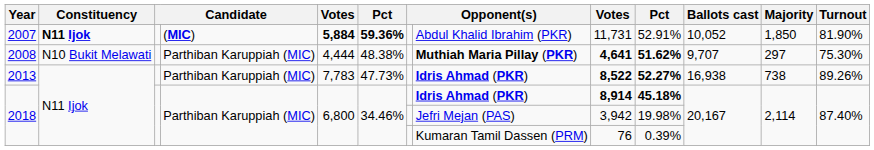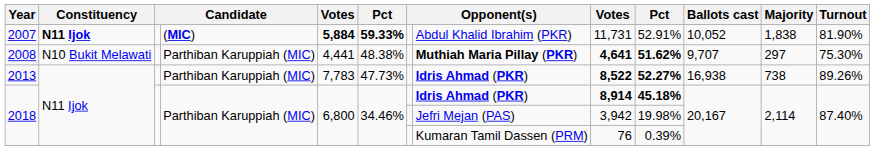 <table class="wikitable" style="margin:0.5em ; font-size:95%">
 <tr>
 <th>Year</th>
 <th>Constituency</th>
 <th colspan=2>Candidate</th>
 <th>Votes</th>
 <th>Pct</th>
 <th colspan=2>Opponent(s)</th>
 <th>Votes</th>
 <th>Pct</th>
 <th>Ballots cast</th>
 <th>Majority</th>
 <th>Turnout</th>
 </tr>
 <tr>
 <td><a href='#'>2007</a></td>
 <td><strong>N11 <a href='#'>Ijok</a></strong></td>
 <td></td>
 <td> (<a href='#'><strong>MIC</strong></a>)</td>
 <td align="right"><strong>5,884</strong></td>
-<td><strong>59.36%</strong></td>
+<td><strong>59.33%</strong></td>
 <td></td>
 <td><a href='#'>Abdul Khalid Ibrahim</a> (<a href='#'>PKR</a>)</td>
 <td align="right">11,731</td>
 <td>52.91%</td>
 <td>10,052</td>
-<td>1,850</td>
+<td>1,838</td>
 <td>81.90%</td>
 </tr>
 <tr>
 <td><a href='#'>2008</a></td>
 <td>N10 <a href='#'>Bukit Melawati</a></td>
 <td></td>
 <td>Parthiban Karuppiah (<a href='#'>MIC</a>)</td>
-<td align="right">4,444</td>
+<td align="right">4,441</td>
 <td>48.38%</td>
 <td></td>
 <td><strong>Muthiah Maria Pillay</strong> (<a href='#'><strong>PKR</strong></a>)</td>
 <td align="right"><strong>4,641</strong></td>
 <td><strong>51.62%</strong></td>
 <td>9,707</td>
 <td>297</td>
 <td>75.30%</td>
 </tr>
 <tr>
 <td><a href='#'>2013</a></td>
 <td rowspan=4>N11 <a href='#'>Ijok</a></td>
 <td></td>
 <td>Parthiban Karuppiah (<a href='#'>MIC</a>)</td>
 <td align="right">7,783</td>
 <td>47.73%</td>
 <td></td>
 <td><strong><a href='#'>Idris Ahmad</a></strong> (<a href='#'><strong>PKR</strong></a>)</td>
 <td align="right"><strong>8,522</strong></td>
 <td><strong>52.27%</strong></td>
 <td>16,938</td>
 <td>738</td>
 <td>89.26%</td>
 </tr>
 <tr>
 <td rowspan=3><a href='#'>2018</a></td>
 <td rowspan=3 ></td>
 <td rowspan=3>Parthiban Karuppiah (<a href='#'>MIC</a>)</td>
 <td rowspan=3 align="right">6,800</td>
 <td rowspan=3>34.46%</td>
 <td></td>
 <td><strong><a href='#'>Idris Ahmad</a></strong> (<a href='#'><strong>PKR</strong></a>)</td>
 <td align="right"><strong>8,914</strong></td>
 <td><strong>45.18%</strong></td>
 <td rowspan=3>20,167</td>
 <td rowspan=3>2,114</td>
 <td rowspan=3>87.40%</td>
 </tr>
 <tr>
 <td></td>
 <td><a href='#'>Jefri Mejan</a> (<a href='#'>PAS</a>)</td>
 <td align=right>3,942</td>
 <td>19.98%</td>
 </tr>
 <tr>
 <td bgcolor=></td>
 <td>Kumaran Tamil Dassen (<a href='#'>PRM</a>)</td>
 <td align=right>76</td>
 <td align=right>0.39%</td>
 </tr>
 </table>
